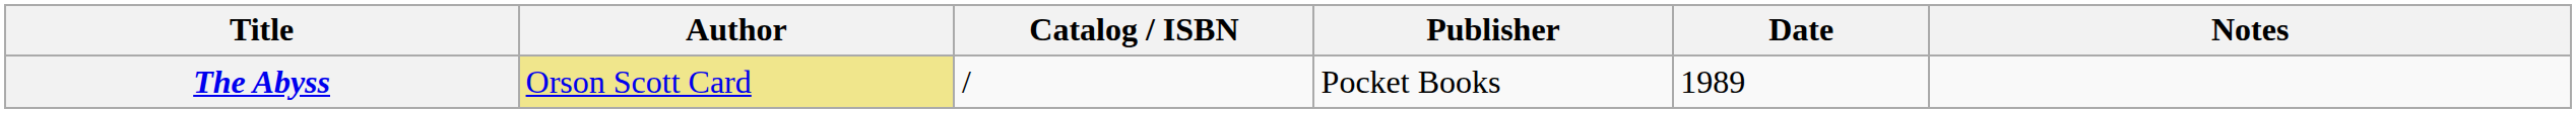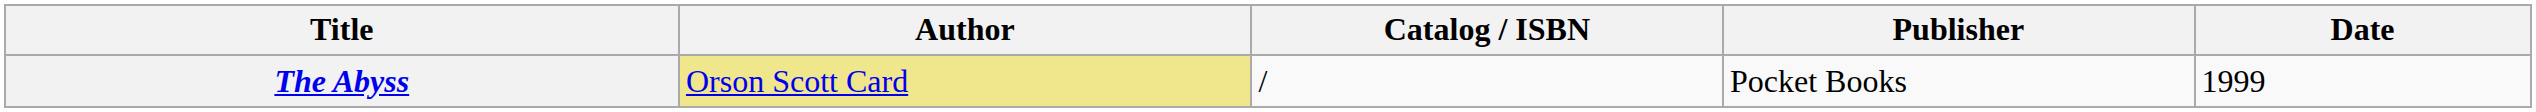 <table class="wikitable sortable" style="width:100%;">
 <tr>
 <th width=20%>Title</th>
 <th width=17%>Author</th>
 <th width=14%>Catalog / ISBN</th>
 <th width=14%>Publisher</th>
 <th width=10%>Date</th>
-<th width=25%>Notes</th>
 </tr>
 <tr>
 <th><em><a href='#'>The Abyss</a></em></th>
 <td style="background: khaki;"><a href='#'>Orson Scott Card</a></td>
 <td> / </td>
 <td>Pocket Books</td>
-<td>1989</td>
-<td></td>
+<td>1999</td>
 </tr>
 </table>
